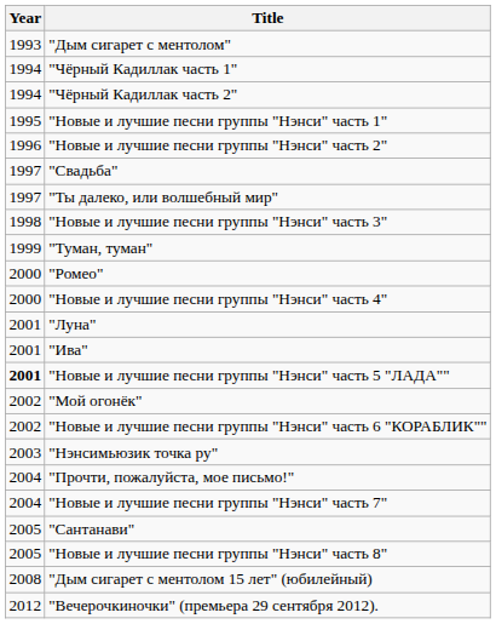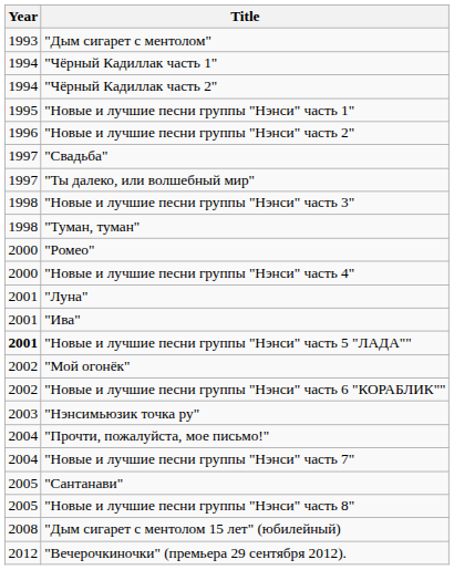 <table class=wikitable>
 <tr>
 <th>Year</th>
 <th>Title</th>
 </tr>
 <tr>
 <td>1993</td>
 <td>"Дым сигарет с ментолом"</td>
 </tr>
 <tr>
 <td>1994</td>
 <td>"Чёрный Кадиллак часть 1"</td>
 </tr>
 <tr>
 <td>1994</td>
 <td>"Чёрный Кадиллак часть 2"</td>
 </tr>
 <tr>
 <td>1995</td>
 <td>"Новые и лучшие песни группы "Нэнси" часть 1"</td>
 </tr>
 <tr>
 <td>1996</td>
 <td>"Новые и лучшие песни группы "Нэнси" часть 2"</td>
 </tr>
 <tr>
 <td>1997</td>
 <td>"Свадьба"</td>
 </tr>
 <tr>
 <td>1997</td>
 <td>"Ты далеко, или волшебный мир"</td>
 </tr>
 <tr>
 <td>1998</td>
 <td>"Новые и лучшие песни группы "Нэнси" часть 3"</td>
 </tr>
 <tr>
-<td>1999</td>
+<td>1998</td>
 <td>"Туман, туман"</td>
 </tr>
 <tr>
 <td>2000</td>
 <td>"Ромео"</td>
 </tr>
 <tr>
 <td>2000</td>
 <td>"Новые и лучшие песни группы "Нэнси" часть 4"</td>
 </tr>
 <tr>
 <td>2001</td>
 <td>"Луна"</td>
 </tr>
 <tr>
 <td>2001</td>
 <td>"Ива"</td>
 </tr>
 <tr>
 <td><strong>2001</strong></td>
 <td>"Новые и лучшие песни группы "Нэнси" часть 5 "ЛАДА""</td>
 </tr>
 <tr>
 <td>2002</td>
 <td>"Мой огонёк"</td>
 </tr>
 <tr>
 <td>2002</td>
 <td>"Новые и лучшие песни группы "Нэнси" часть 6 "КОРАБЛИК""</td>
 </tr>
 <tr>
 <td>2003</td>
 <td>"Нэнсимьюзик точка ру"</td>
 </tr>
 <tr>
 <td>2004</td>
 <td>"Прочти, пожалуйста, мое письмо!"</td>
 </tr>
 <tr>
 <td>2004</td>
 <td>"Новые и лучшие песни группы "Нэнси" часть 7"</td>
 </tr>
 <tr>
 <td>2005</td>
 <td>"Сантанави"</td>
 </tr>
 <tr>
 <td>2005</td>
 <td>"Новые и лучшие песни группы "Нэнси" часть 8"</td>
 </tr>
 <tr>
 <td>2008</td>
 <td>"Дым сигарет с ментолом 15 лет" (юбилейный)</td>
 </tr>
 <tr>
 <td>2012</td>
 <td>"Вечерочкиночки" (премьера 29 сентября 2012).</td>
 </tr>
 </table>
